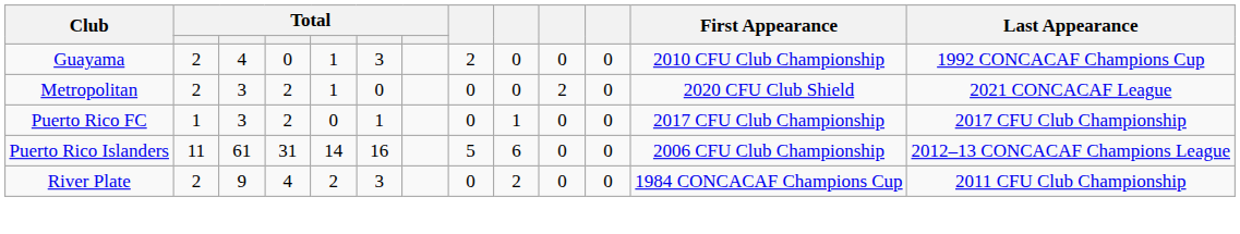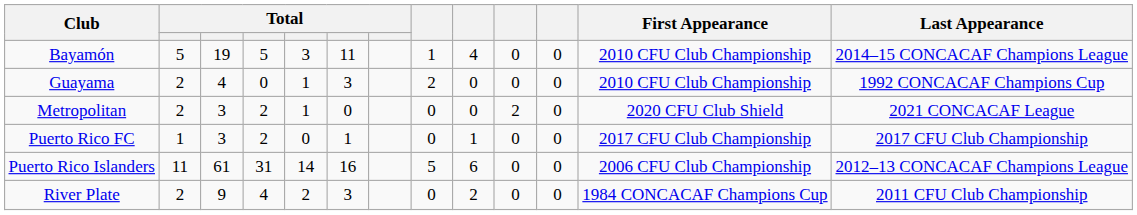 <table class="wikitable sortable" style="font-size:95%; text-align: center;">
 <tr>
 <th rowspan=2>Club</th>
 <th style="width:30px;" colspan=6>Total</th>
 <th rowspan=2 style="width:2em"></th>
 <th rowspan=2 style="width:2em"></th>
 <th rowspan=2 style="width:2em"></th>
 <th rowspan=2 style="width:2em"></th>
 <th rowspan=2>First Appearance</th>
 <th rowspan=2>Last Appearance</th>
 </tr>
 <tr>
 <th style="width:2em"></th>
 <th style="width:2em"></th>
 <th style="width:2em"></th>
 <th style="width:2em"></th>
 <th style="width:2em"></th>
 <th style="width:2em"></th>
+</tr>
+<tr>
+<td><a href='#'>Bayamón</a></td>
+<td>5</td>
+<td>19</td>
+<td>5</td>
+<td>3</td>
+<td>11</td>
+<td></td>
+<td>1</td>
+<td>4</td>
+<td>0</td>
+<td>0</td>
+<td><a href='#'>2010 CFU Club Championship</a></td>
+<td><a href='#'>2014–15 CONCACAF Champions League</a></td>
 </tr>
 <tr>
 <td><a href='#'>Guayama</a></td>
 <td>2</td>
 <td>4</td>
 <td>0</td>
 <td>1</td>
 <td>3</td>
 <td></td>
 <td>2</td>
 <td>0</td>
 <td>0</td>
 <td>0</td>
 <td><a href='#'>2010 CFU Club Championship</a></td>
 <td><a href='#'>1992 CONCACAF Champions Cup</a></td>
 </tr>
 <tr>
 <td><a href='#'>Metropolitan</a></td>
 <td>2</td>
 <td>3</td>
 <td>2</td>
 <td>1</td>
 <td>0</td>
 <td></td>
 <td>0</td>
 <td>0</td>
 <td>2</td>
 <td>0</td>
 <td><a href='#'>2020 CFU Club Shield</a></td>
 <td><a href='#'>2021 CONCACAF League</a></td>
 </tr>
 <tr>
 <td><a href='#'>Puerto Rico FC</a></td>
 <td>1</td>
 <td>3</td>
 <td>2</td>
 <td>0</td>
 <td>1</td>
 <td></td>
 <td>0</td>
 <td>1</td>
 <td>0</td>
 <td>0</td>
 <td><a href='#'>2017 CFU Club Championship</a></td>
 <td><a href='#'>2017 CFU Club Championship</a></td>
 </tr>
 <tr>
 <td><a href='#'>Puerto Rico Islanders</a></td>
 <td>11</td>
 <td>61</td>
 <td>31</td>
 <td>14</td>
 <td>16</td>
 <td></td>
 <td>5</td>
 <td>6</td>
 <td>0</td>
 <td>0</td>
 <td><a href='#'>2006 CFU Club Championship</a></td>
 <td><a href='#'>2012–13 CONCACAF Champions League</a></td>
 </tr>
 <tr>
 <td><a href='#'>River Plate</a></td>
 <td>2</td>
 <td>9</td>
 <td>4</td>
 <td>2</td>
 <td>3</td>
 <td></td>
 <td>0</td>
 <td>2</td>
 <td>0</td>
 <td>0</td>
 <td><a href='#'>1984 CONCACAF Champions Cup</a></td>
 <td><a href='#'>2011 CFU Club Championship</a></td>
 </tr>
 </table>
